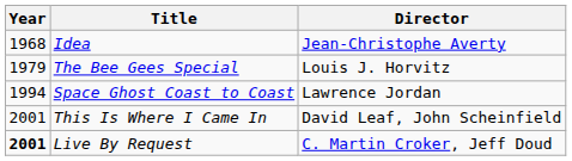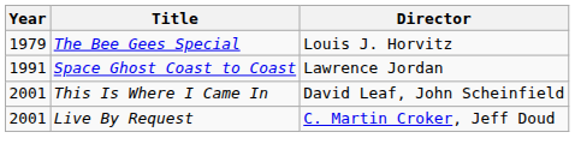 <table class="wikitable">
 <tr>
 <th>Year</th>
 <th>Title</th>
 <th>Director</th>
 </tr>
 <tr>
-<td text-align:center;>1968</td>
-<td><em><a href='#'>Idea</a></em></td>
-<td><a href='#'>Jean-Christophe Averty</a></td>
-</tr>
-<tr>
 <td text-align:center;>1979</td>
 <td><em><a href='#'>The Bee Gees Special</a></em></td>
 <td>Louis J. Horvitz</td>
 </tr>
 <tr>
-<td text-align:center;>1994</td>
+<td text-align:center;>1991</td>
 <td><em><a href='#'>Space Ghost Coast to Coast</a></em></td>
 <td>Lawrence Jordan</td>
 </tr>
 <tr>
 <td text-align:center;>2001</td>
 <td><em>This Is Where I Came In</em></td>
 <td>David Leaf, John Scheinfield</td>
 </tr>
 <tr>
-<td text-align:center;><strong>2001</strong></td>
+<td text-align:center;>2001</td>
 <td><em>Live By Request</em></td>
 <td><a href='#'>C. Martin Croker</a>, Jeff Doud</td>
 </tr>
 </table>
